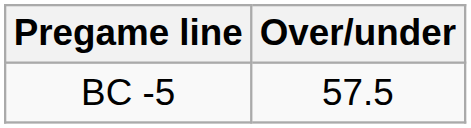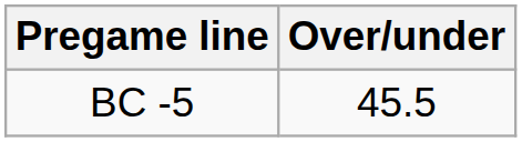 <table class="wikitable">
 <tr align="center">
 <th style=>Pregame line</th>
 <th style=>Over/under</th>
 </tr>
 <tr align="center">
 <td>BC -5</td>
-<td>57.5</td>
+<td>45.5</td>
 </tr>
 </table>
